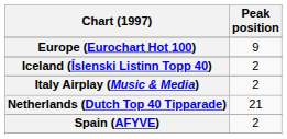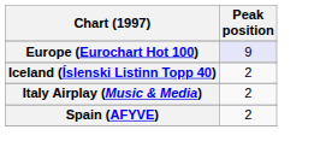 <table class="wikitable sortable plainrowheaders" style="text-align:center">
 <tr>
 <th scope="col">Chart (1997)</th>
 <th scope="col">Peak<br>position</th>
 </tr>
 <tr>
 </tr>
 <tr>
 </tr>
 <tr>
 <th scope="row">Europe (<a href='#'>Eurochart Hot 100</a>)</th>
-<td>9</td>
+<td style="background: lavender;">9</td>
 </tr>
 <tr>
 </tr>
 <tr>
 </tr>
 <tr>
 <th scope="row">Iceland (<a href='#'>Íslenski Listinn Topp 40</a>)</th>
 <td>2</td>
 </tr>
 <tr>
 </tr>
 <tr>
 <th scope="row">Italy Airplay (<em><a href='#'>Music & Media</a></em>)</th>
 <td>2</td>
 </tr>
 <tr>
-<th scope="row">Netherlands (<a href='#'>Dutch Top 40 Tipparade</a>)</th>
-<td>21</td>
-</tr>
-<tr>
 </tr>
 <tr>
 </tr>
 <tr>
 </tr>
 <tr>
 <th scope="row">Spain (<a href='#'>AFYVE</a>)</th>
 <td>2</td>
 </tr>
 <tr>
 </tr>
 <tr>
 </tr>
 </table>
